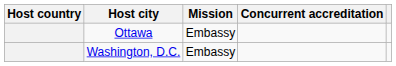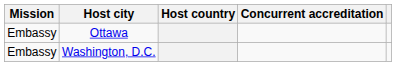 <table class="wikitable plainrowheaders" style="text-align:center;">
 <tr>
+<th scope="col">Mission</th>
+<th scope="col">Host city</th>
 <th scope="col">Host country</th>
-<th scope="col">Host city</th>
-<th scope="col">Mission</th>
 <th scope="col">Concurrent accreditation</th>
 <th scope="col"></th>
 </tr>
 <tr>
+<td>Embassy</td>
+<td><a href='#'>Ottawa</a></td>
 <th scope="row"></th>
-<td><a href='#'>Ottawa</a></td>
-<td>Embassy</td>
 <td></td>
 <td></td>
 </tr>
 <tr>
+<td>Embassy</td>
+<td><a href='#'>Washington, D.C.</a></td>
 <th scope="row"></th>
-<td><a href='#'>Washington, D.C.</a></td>
-<td>Embassy</td>
 <td></td>
 <td></td>
 </tr>
 </table>
